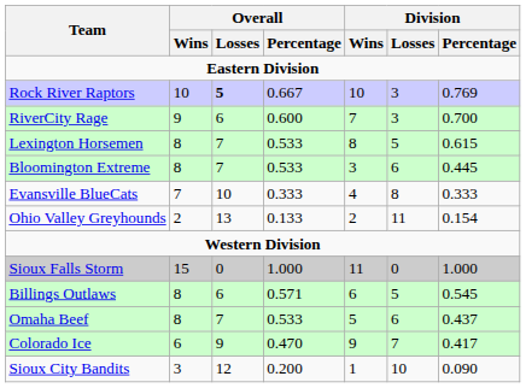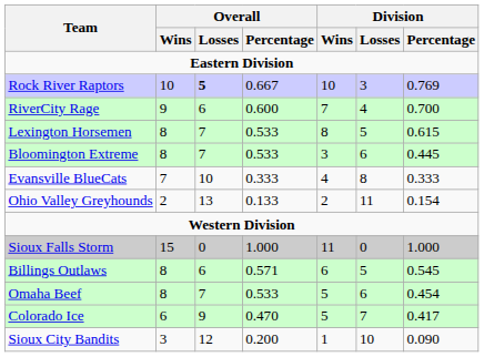 <table class="wikitable">
 <tr>
 <th rowspan="2" align="center">Team</th>
 <th colspan="3" align="center">Overall</th>
 <th colspan="3" align="center">Division</th>
 </tr>
 <tr>
 <th>Wins</th>
 <th>Losses</th>
 <th>Percentage</th>
 <th>Wins</th>
 <th>Losses</th>
 <th>Percentage</th>
 </tr>
 <tr>
 <td colspan="7" align="center"><strong>Eastern Division</strong></td>
 </tr>
 <tr bgcolor=#ccccff>
 <td><a href='#'>Rock River Raptors</a></td>
 <td>10</td>
 <td><strong>5</strong></td>
 <td>0.667</td>
 <td>10</td>
 <td>3</td>
 <td>0.769</td>
 </tr>
 <tr bgcolor=#ccffcc>
 <td><a href='#'>RiverCity Rage</a></td>
 <td>9</td>
 <td>6</td>
 <td>0.600</td>
 <td>7</td>
-<td>3</td>
+<td>4</td>
 <td>0.700</td>
 </tr>
 <tr bgcolor=#ccffcc>
 <td><a href='#'>Lexington Horsemen</a></td>
 <td>8</td>
 <td>7</td>
 <td>0.533</td>
 <td>8</td>
 <td>5</td>
 <td>0.615</td>
 </tr>
 <tr bgcolor=#ccffcc>
 <td><a href='#'>Bloomington Extreme</a></td>
 <td>8</td>
 <td>7</td>
 <td>0.533</td>
 <td>3</td>
 <td>6</td>
 <td>0.445</td>
 </tr>
 <tr>
 <td><a href='#'>Evansville BlueCats</a></td>
 <td>7</td>
 <td>10</td>
 <td>0.333</td>
 <td>4</td>
 <td>8</td>
 <td>0.333</td>
 </tr>
 <tr>
 <td><a href='#'>Ohio Valley Greyhounds</a></td>
 <td>2</td>
 <td>13</td>
 <td>0.133</td>
 <td>2</td>
 <td>11</td>
 <td>0.154</td>
 </tr>
 <tr>
 <td colspan="7" align="center"><strong>Western Division</strong></td>
 </tr>
 <tr bgcolor=#cccccc>
 <td><a href='#'>Sioux Falls Storm</a></td>
 <td>15</td>
 <td>0</td>
 <td>1.000</td>
 <td>11</td>
 <td>0</td>
 <td>1.000</td>
 </tr>
 <tr bgcolor=#ccffcc>
 <td><a href='#'>Billings Outlaws</a></td>
 <td>8</td>
 <td>6</td>
 <td>0.571</td>
 <td>6</td>
 <td>5</td>
 <td>0.545</td>
 </tr>
 <tr bgcolor=#ccffcc>
 <td><a href='#'>Omaha Beef</a></td>
 <td>8</td>
 <td>7</td>
 <td>0.533</td>
 <td>5</td>
 <td>6</td>
-<td>0.437</td>
+<td>0.454</td>
 </tr>
 <tr bgcolor=#ccffcc>
 <td><a href='#'>Colorado Ice</a></td>
 <td>6</td>
 <td>9</td>
 <td>0.470</td>
-<td>9</td>
+<td>5</td>
 <td>7</td>
 <td>0.417</td>
 </tr>
 <tr>
 <td><a href='#'>Sioux City Bandits</a></td>
 <td>3</td>
 <td>12</td>
 <td>0.200</td>
 <td>1</td>
 <td>10</td>
 <td>0.090</td>
 </tr>
 </table>
